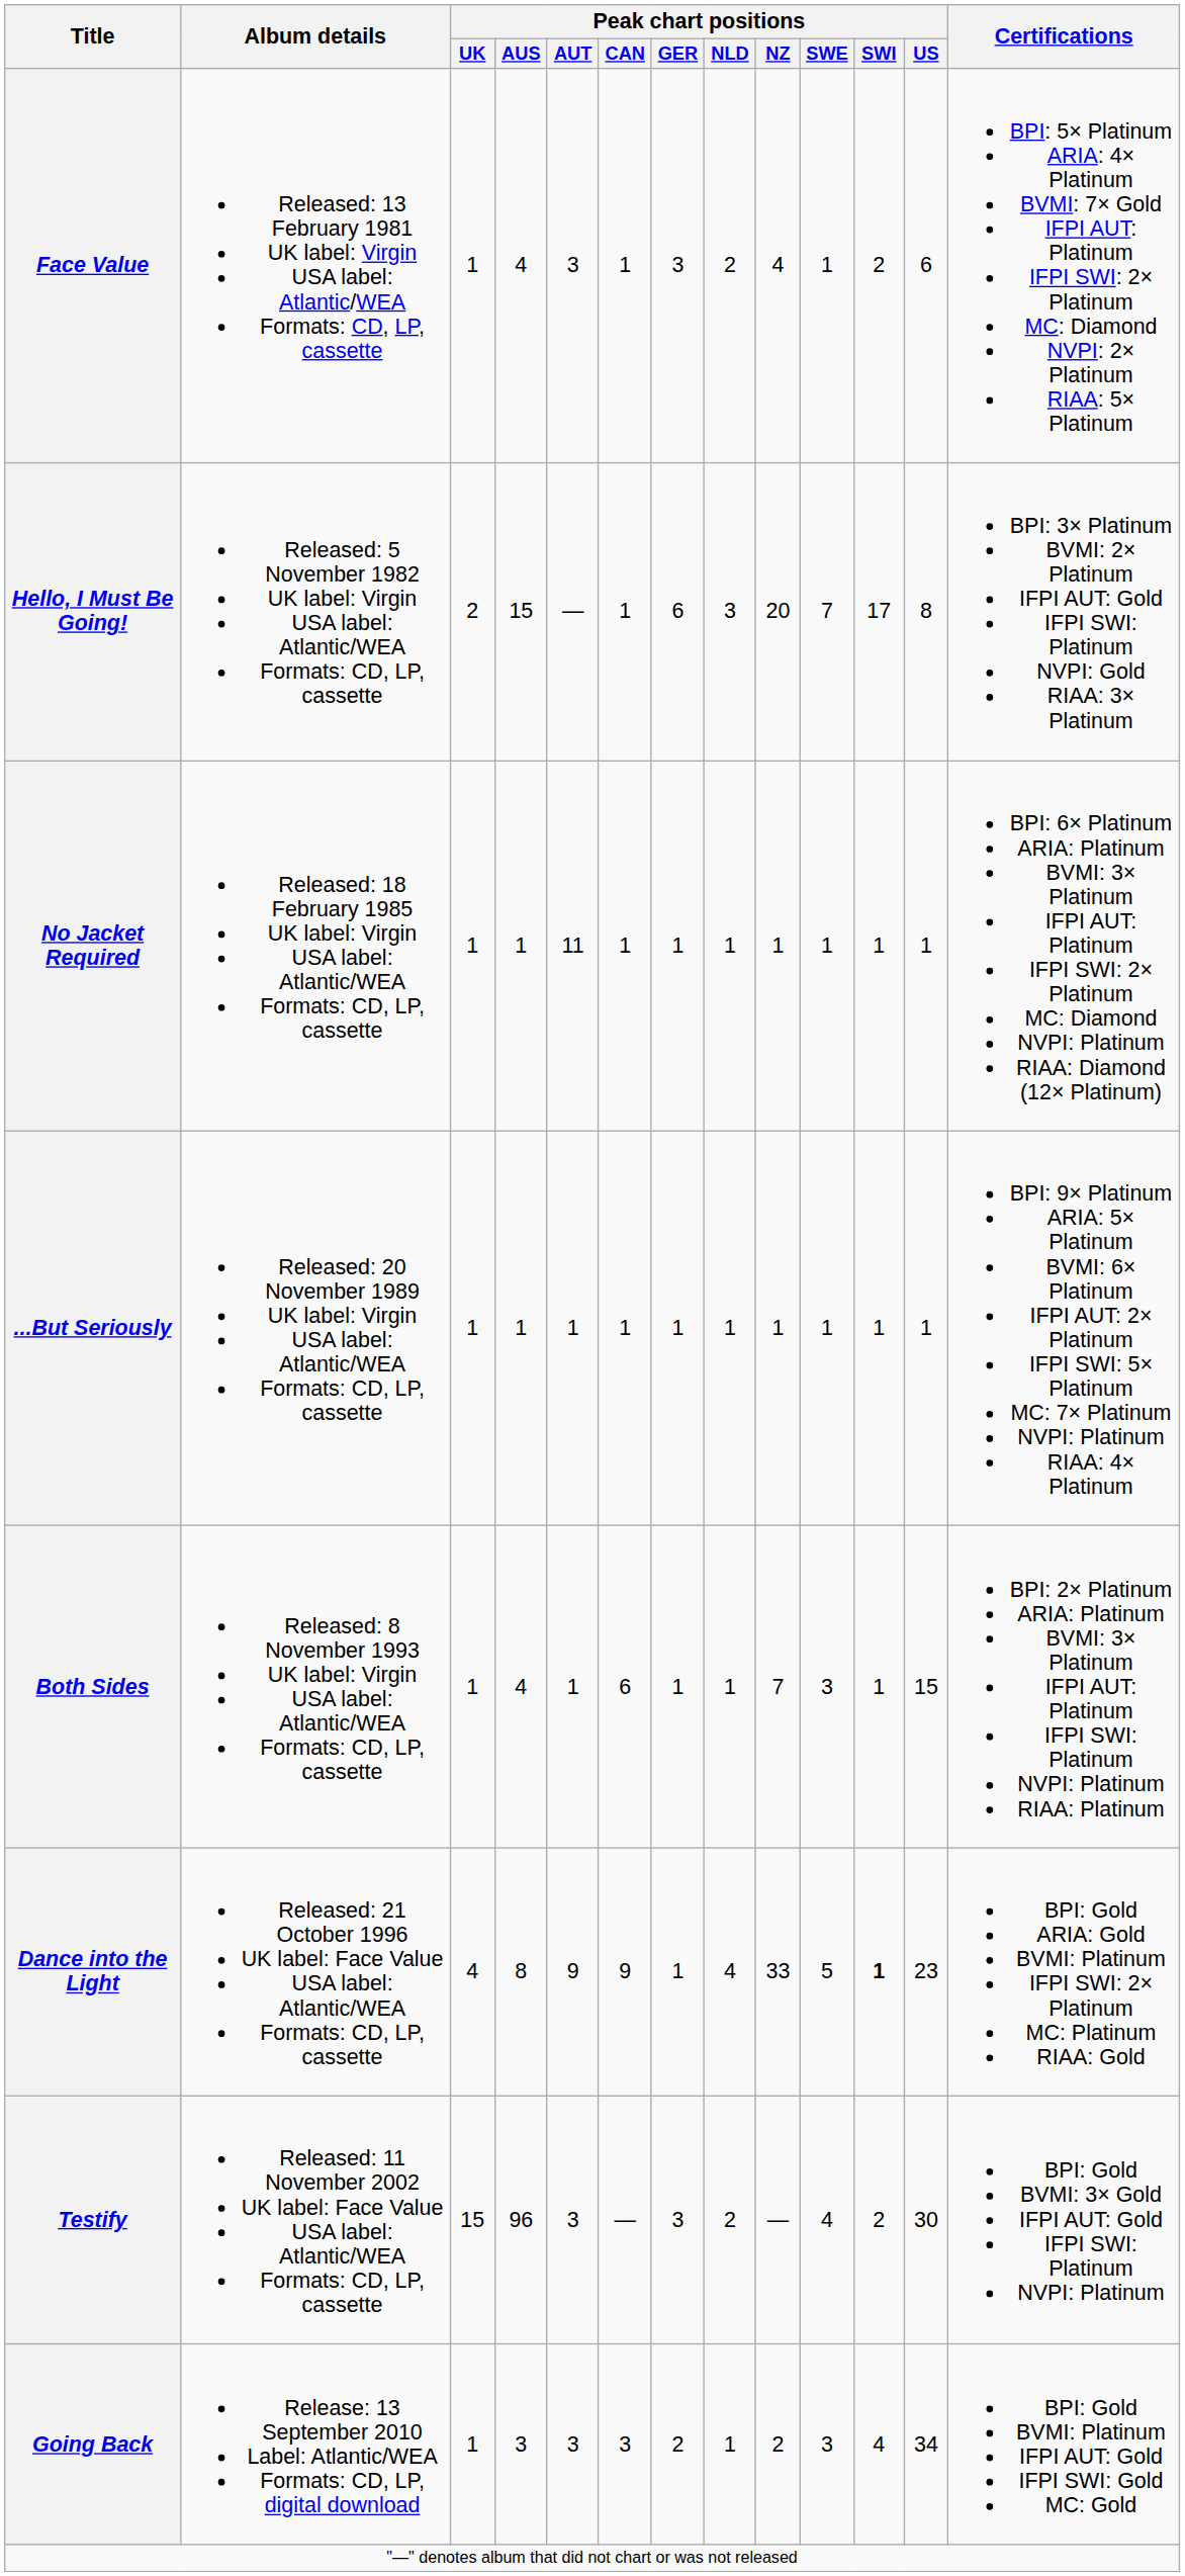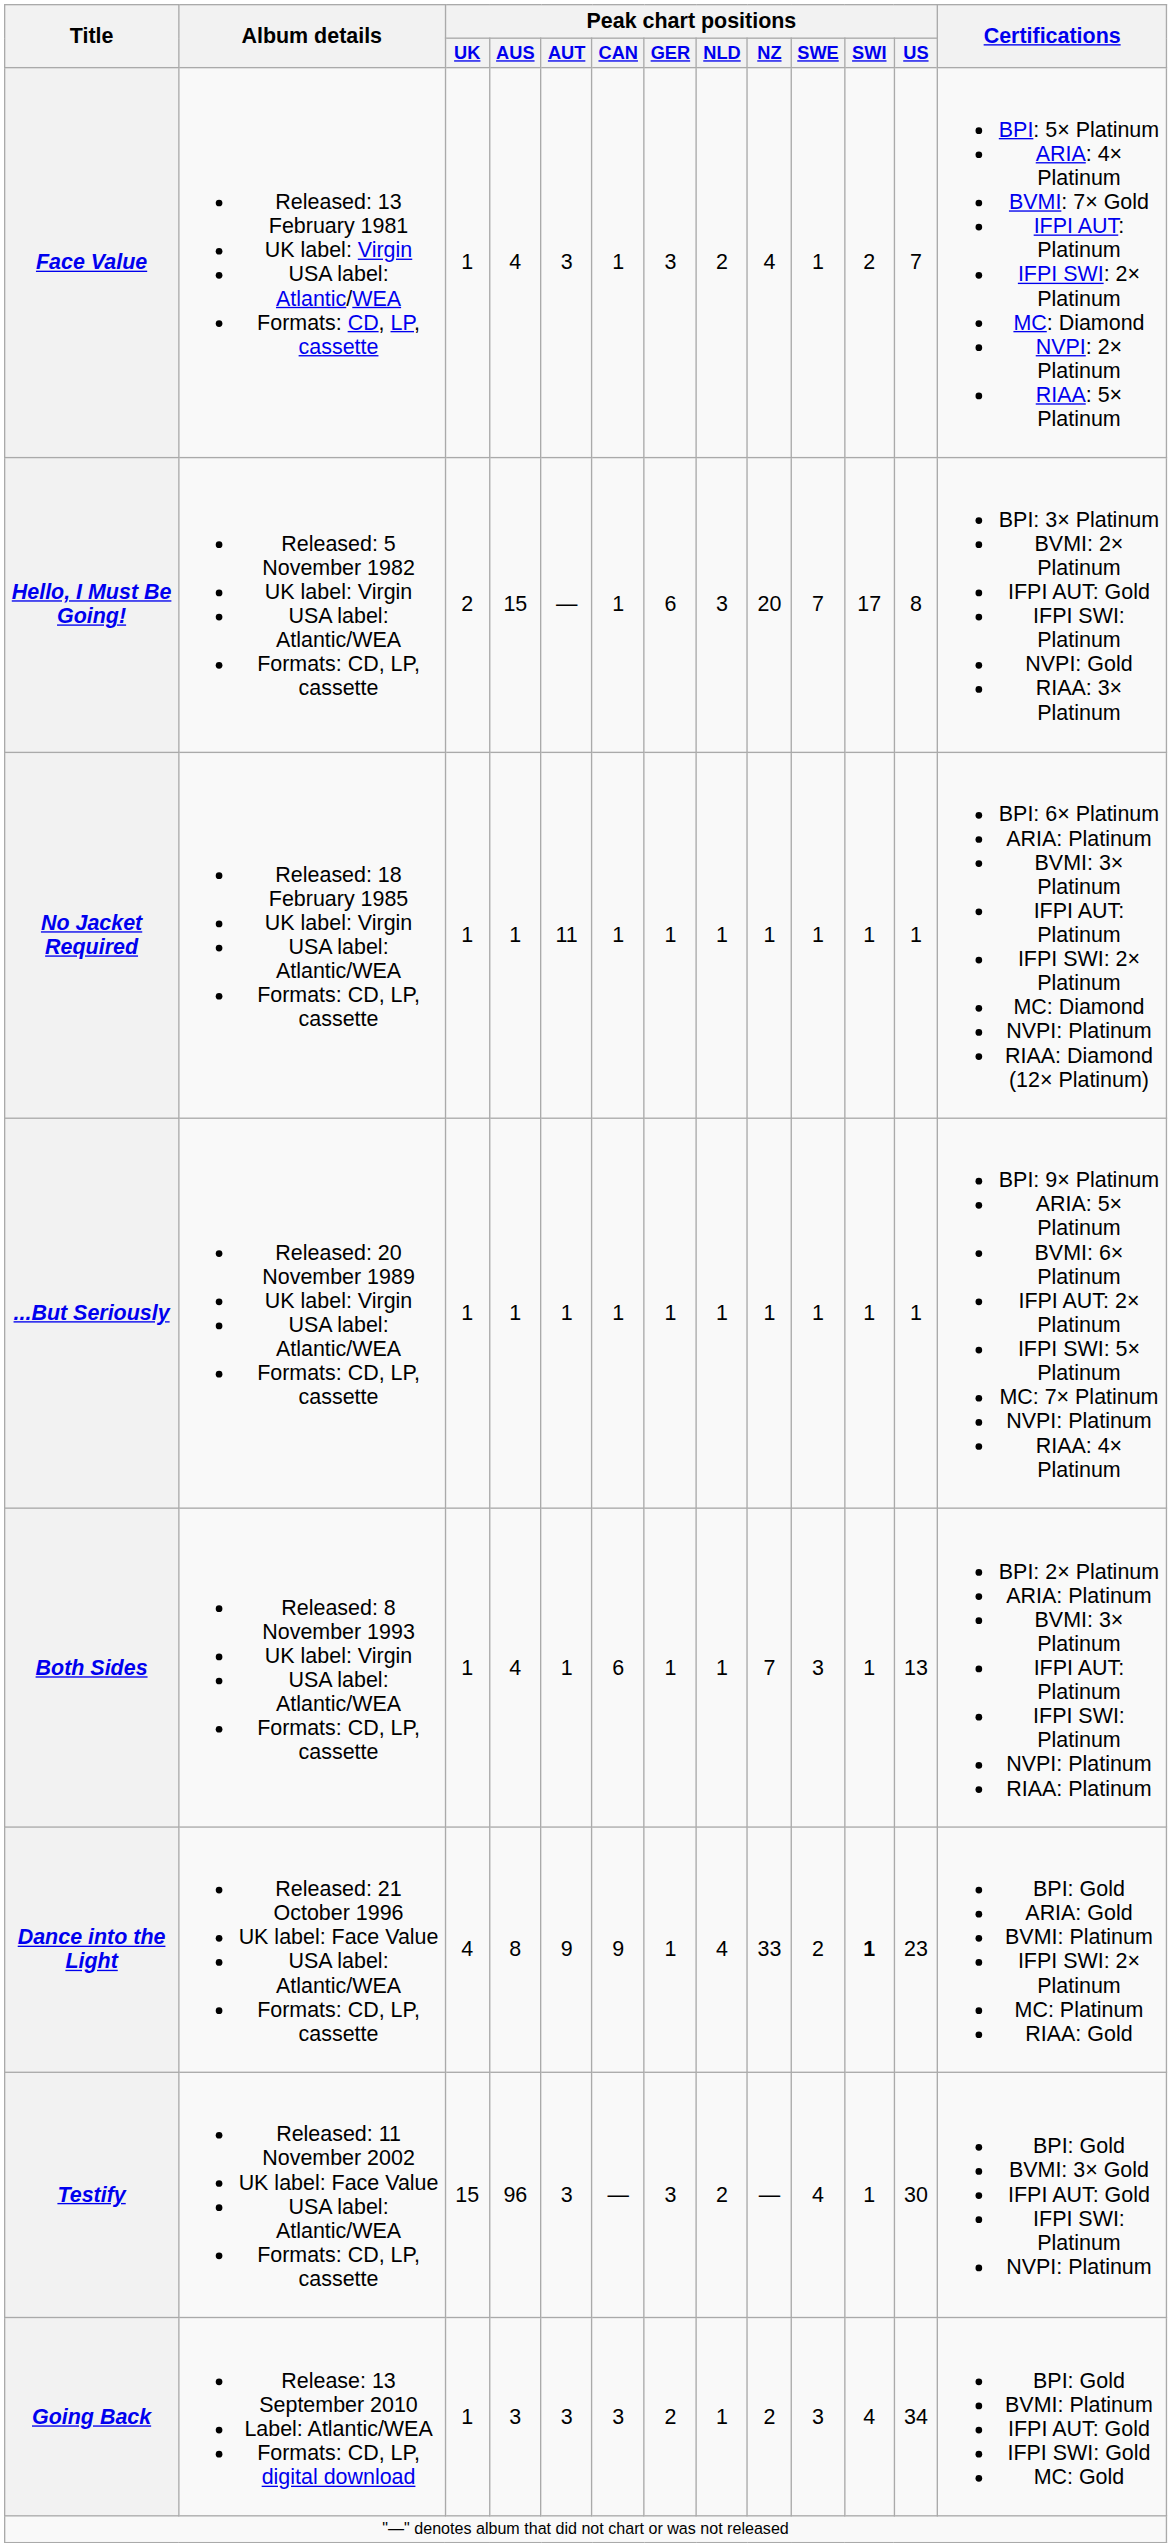 <table class="wikitable plainrowheaders" style="text-align:center;" border="1">
 <tr>
 <th scope="col" rowspan="2" style="width:12em;">Title</th>
 <th scope="col" rowspan="2" style="width:17em;">Album details</th>
 <th colspan="10" scope="col">Peak chart positions</th>
 <th scope="col" rowspan="2" style="width:15em;"><a href='#'>Certifications</a></th>
 </tr>
 <tr>
 <th scope="col" style="width:2.7em;font-size:85%;"><a href='#'>UK</a><br></th>
 <th scope="col" style="width:2.7em;font-size:85%;"><a href='#'>AUS</a><br></th>
 <th scope="col" style="width:2.7em;font-size:85%;"><a href='#'>AUT</a><br></th>
 <th scope="col" style="width:2.7em;font-size:85%;"><a href='#'>CAN</a><br></th>
 <th scope="col" style="width:2.7em;font-size:85%;"><a href='#'>GER</a><br></th>
 <th scope="col" style="width:2.7em;font-size:85%;"><a href='#'>NLD</a><br></th>
 <th scope="col" style="width:2.7em;font-size:85%;"><a href='#'>NZ</a><br></th>
 <th scope="col" style="width:2.7em;font-size:85%;"><a href='#'>SWE</a><br></th>
 <th scope="col" style="width:2.7em;font-size:85%;"><a href='#'>SWI</a><br></th>
 <th scope="col" style="width:2.7em;font-size:85%;"><a href='#'>US</a><br></th>
 </tr>
 <tr>
 <th scope="row"><em><a href='#'>Face Value</a></em></th>
 <td><br><ul><li>Released: 13 February 1981</li><li>UK label: <a href='#'>Virgin</a></li><li>USA label: <a href='#'>Atlantic</a>/<a href='#'>WEA</a></li><li>Formats: <a href='#'>CD</a>, <a href='#'>LP</a>, <a href='#'>cassette</a></li></ul></td>
 <td>1</td>
 <td>4</td>
 <td>3</td>
 <td>1</td>
 <td>3</td>
 <td>2</td>
 <td>4</td>
 <td>1</td>
 <td>2</td>
-<td>6</td>
+<td>7</td>
 <td><br><ul><li><a href='#'>BPI</a>: 5× Platinum</li><li><a href='#'>ARIA</a>: 4× Platinum</li><li><a href='#'>BVMI</a>: 7× Gold</li><li><a href='#'>IFPI AUT</a>: Platinum</li><li><a href='#'>IFPI SWI</a>: 2× Platinum</li><li><a href='#'>MC</a>: Diamond</li><li><a href='#'>NVPI</a>: 2× Platinum</li><li><a href='#'>RIAA</a>: 5× Platinum</li></ul></td>
 </tr>
 <tr>
 <th scope="row"><em><a href='#'>Hello, I Must Be Going!</a></em></th>
 <td><br><ul><li>Released: 5 November 1982</li><li>UK label: Virgin</li><li>USA label: Atlantic/WEA</li><li>Formats: CD, LP, cassette</li></ul></td>
 <td>2</td>
 <td>15</td>
 <td>—</td>
 <td>1</td>
 <td>6</td>
 <td>3</td>
 <td>20</td>
 <td>7</td>
 <td>17</td>
 <td>8</td>
 <td><br><ul><li>BPI: 3× Platinum</li><li>BVMI: 2× Platinum</li><li>IFPI AUT: Gold</li><li>IFPI SWI: Platinum</li><li>NVPI: Gold</li><li>RIAA: 3× Platinum</li></ul></td>
 </tr>
 <tr>
 <th scope="row"><em><a href='#'>No Jacket Required</a></em></th>
 <td><br><ul><li>Released: 18 February 1985</li><li>UK label: Virgin</li><li>USA label: Atlantic/WEA</li><li>Formats: CD, LP, cassette</li></ul></td>
 <td>1</td>
 <td>1</td>
 <td>11</td>
 <td>1</td>
 <td>1</td>
 <td>1</td>
 <td>1</td>
 <td>1</td>
 <td>1</td>
 <td>1</td>
 <td><br><ul><li>BPI: 6× Platinum</li><li>ARIA: Platinum</li><li>BVMI: 3× Platinum</li><li>IFPI AUT: Platinum</li><li>IFPI SWI: 2× Platinum</li><li>MC: Diamond</li><li>NVPI: Platinum</li><li>RIAA: Diamond (12× Platinum)</li></ul></td>
 </tr>
 <tr>
 <th scope="row"><em><a href='#'>...But Seriously</a></em></th>
 <td><br><ul><li>Released: 20 November 1989</li><li>UK label: Virgin</li><li>USA label: Atlantic/WEA</li><li>Formats: CD, LP, cassette</li></ul></td>
 <td>1</td>
 <td>1</td>
 <td>1</td>
 <td>1</td>
 <td>1</td>
 <td>1</td>
 <td>1</td>
 <td>1</td>
 <td>1</td>
 <td>1</td>
 <td><br><ul><li>BPI: 9× Platinum</li><li>ARIA: 5× Platinum</li><li>BVMI: 6× Platinum</li><li>IFPI AUT: 2× Platinum</li><li>IFPI SWI: 5× Platinum</li><li>MC: 7× Platinum</li><li>NVPI: Platinum</li><li>RIAA: 4× Platinum</li></ul></td>
 </tr>
 <tr>
 <th scope="row"><em><a href='#'>Both Sides</a></em></th>
 <td><br><ul><li>Released: 8 November 1993</li><li>UK label: Virgin</li><li>USA label: Atlantic/WEA</li><li>Formats: CD, LP, cassette</li></ul></td>
 <td>1</td>
 <td>4</td>
 <td>1</td>
 <td>6</td>
 <td>1</td>
 <td>1</td>
 <td>7</td>
 <td>3</td>
 <td>1</td>
-<td>15</td>
+<td>13</td>
 <td><br><ul><li>BPI: 2× Platinum</li><li>ARIA: Platinum</li><li>BVMI: 3× Platinum</li><li>IFPI AUT: Platinum</li><li>IFPI SWI: Platinum</li><li>NVPI: Platinum</li><li>RIAA: Platinum</li></ul></td>
 </tr>
 <tr>
 <th scope="row"><em><a href='#'>Dance into the Light</a></em></th>
 <td><br><ul><li>Released: 21 October 1996</li><li>UK label: Face Value</li><li>USA label: Atlantic/WEA</li><li>Formats: CD, LP, cassette</li></ul></td>
 <td>4</td>
 <td>8</td>
 <td>9</td>
 <td>9</td>
 <td>1</td>
 <td>4</td>
 <td>33</td>
-<td>5</td>
+<td>2</td>
 <td><strong>1</strong></td>
 <td>23</td>
 <td><br><ul><li>BPI: Gold</li><li>ARIA: Gold</li><li>BVMI: Platinum</li><li>IFPI SWI: 2× Platinum</li><li>MC: Platinum</li><li>RIAA: Gold</li></ul></td>
 </tr>
 <tr>
 <th scope="row"><em><a href='#'>Testify</a></em></th>
 <td><br><ul><li>Released: 11 November 2002</li><li>UK label: Face Value</li><li>USA label: Atlantic/WEA</li><li>Formats: CD, LP, cassette</li></ul></td>
 <td>15</td>
 <td>96</td>
 <td>3</td>
 <td>—</td>
 <td>3</td>
 <td>2</td>
 <td>—</td>
 <td>4</td>
-<td>2</td>
+<td>1</td>
 <td>30</td>
 <td><br><ul><li>BPI: Gold</li><li>BVMI: 3× Gold</li><li>IFPI AUT: Gold</li><li>IFPI SWI: Platinum</li><li>NVPI: Platinum</li></ul></td>
 </tr>
 <tr>
 <th scope="row"><em><a href='#'>Going Back</a></em></th>
 <td><br><ul><li>Release: 13 September 2010</li><li>Label: Atlantic/WEA</li><li>Formats: CD, LP, <a href='#'>digital download</a></li></ul></td>
 <td>1</td>
 <td>3</td>
 <td>3</td>
 <td>3</td>
 <td>2</td>
 <td>1</td>
 <td>2</td>
 <td>3</td>
 <td>4</td>
 <td>34</td>
 <td><br><ul><li>BPI: Gold</li><li>BVMI: Platinum</li><li>IFPI AUT: Gold</li><li>IFPI SWI: Gold</li><li>MC: Gold</li></ul></td>
 </tr>
 <tr>
 <td colspan="15" style="font-size:9pt">"—" denotes album that did not chart or was not released</td>
 </tr>
 </table>
